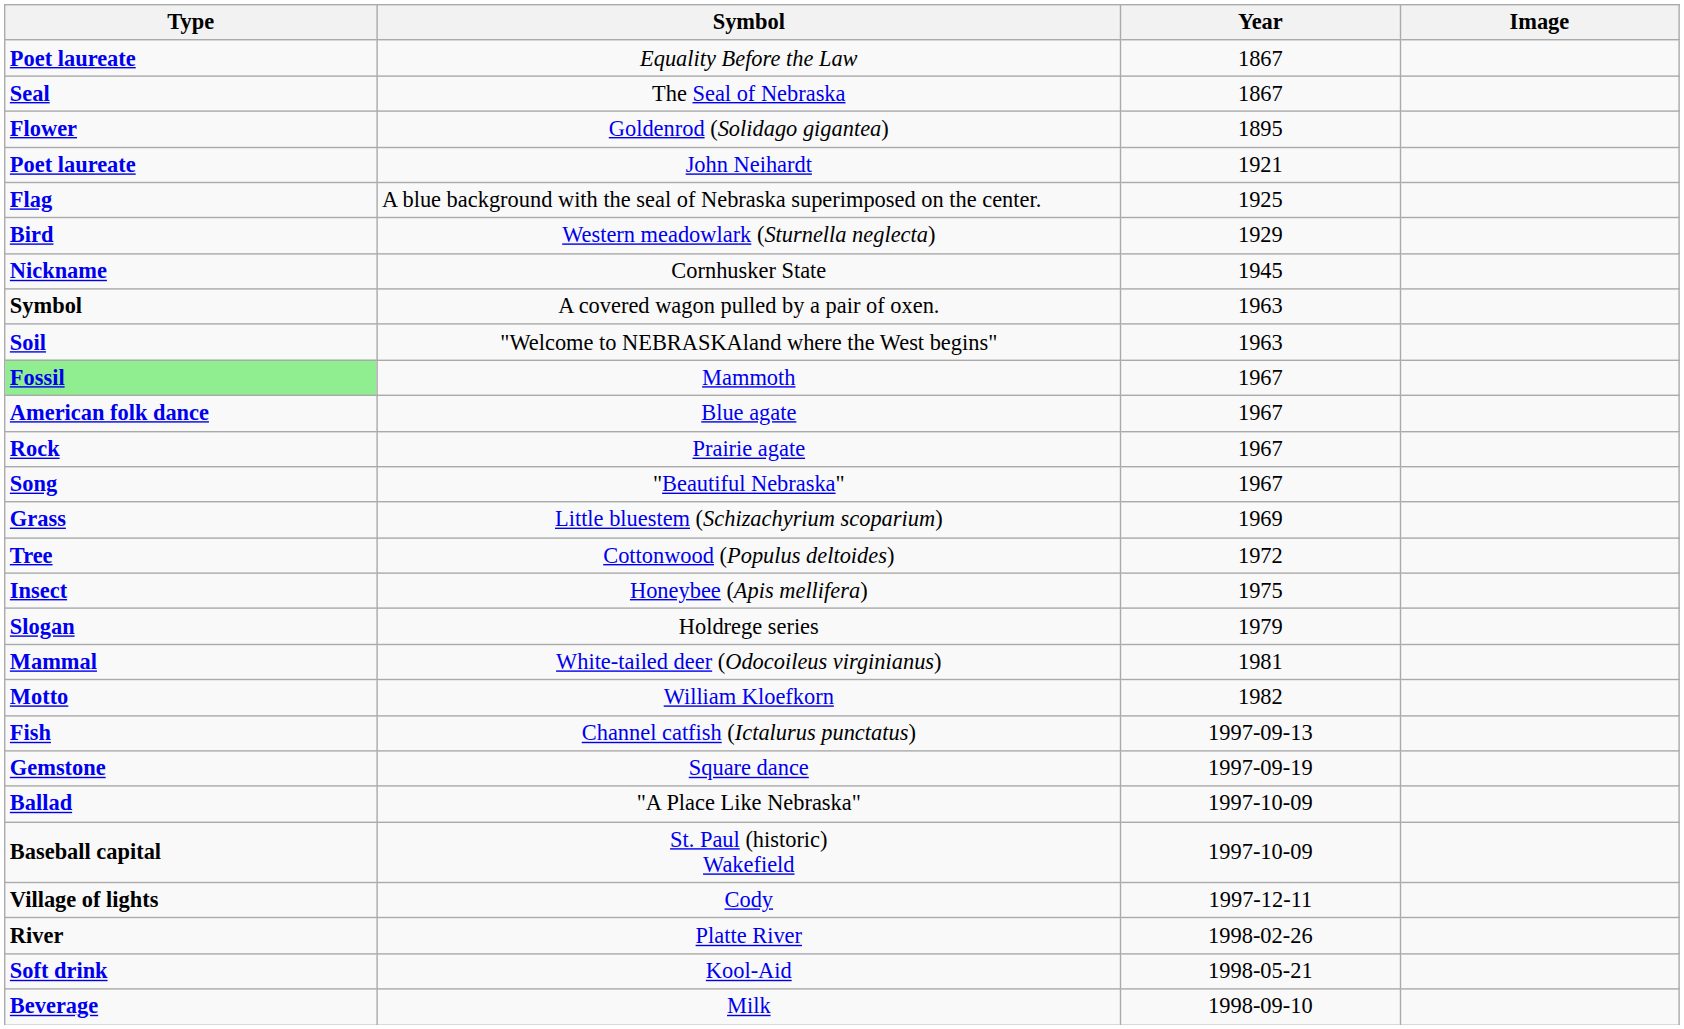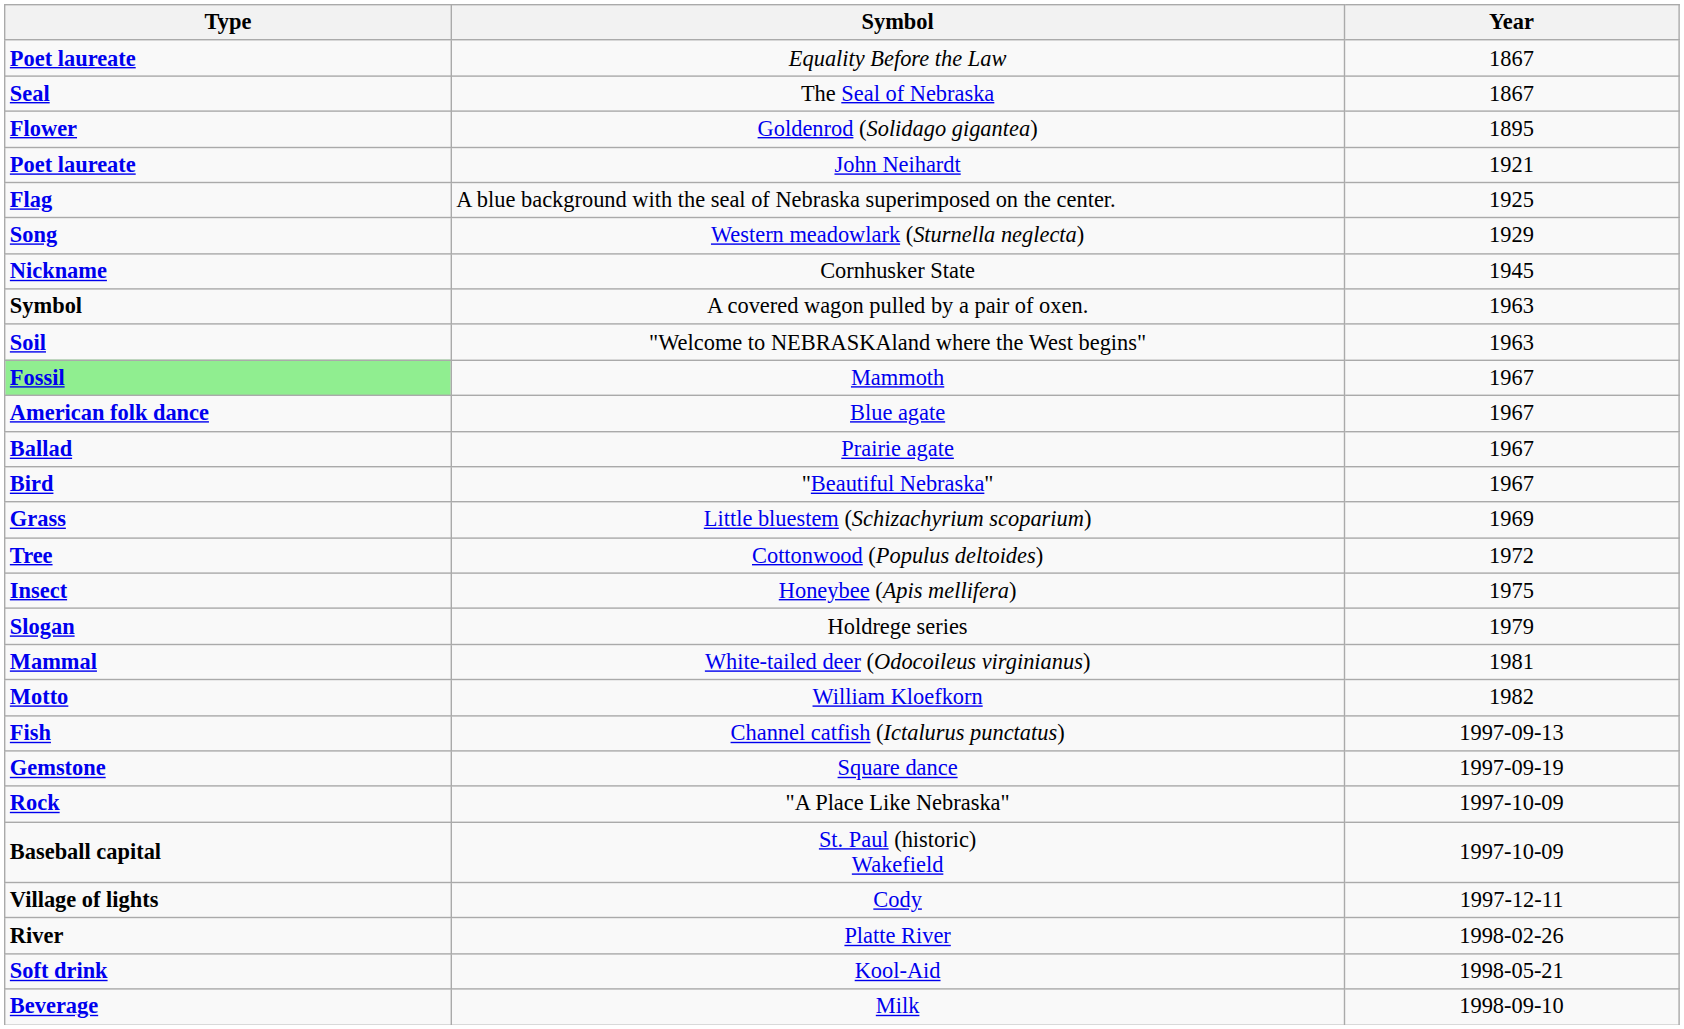 <table class="wikitable">
 <tr>
 <th width="20%">Type</th>
 <th width="40%">Symbol</th>
 <th width="15%">Year</th>
-<th width="15%">Image</th>
 </tr>
 <tr>
 <td><strong><a href='#'>Poet laureate</a></strong></td>
 <td align="center"><em>Equality Before the Law</em></td>
 <td align="center">1867</td>
-<td></td>
 </tr>
 <tr>
 <td><strong><a href='#'>Seal</a></strong></td>
 <td align="center">The <a href='#'>Seal of Nebraska</a></td>
 <td align="center">1867</td>
-<td align="center"></td>
 </tr>
 <tr>
 <td><strong><a href='#'>Flower</a></strong></td>
 <td align="center"><a href='#'>Goldenrod</a> (<em>Solidago gigantea</em>)</td>
 <td align="center">1895</td>
-<td align="center"></td>
 </tr>
 <tr>
 <td><strong><a href='#'>Poet laureate</a></strong></td>
 <td align="center"><a href='#'>John Neihardt</a></td>
 <td align="center">1921</td>
-<td align="center"></td>
 </tr>
 <tr>
 <td><strong><a href='#'>Flag</a></strong></td>
 <td>A blue background with the seal of Nebraska superimposed on the center.</td>
 <td align="center">1925</td>
-<td align="center"></td>
 </tr>
 <tr>
-<td><strong><a href='#'>Bird</a></strong></td>
+<td><strong><a href='#'>Song</a></strong></td>
 <td align="center"><a href='#'>Western meadowlark</a> (<em>Sturnella neglecta</em>)</td>
 <td align="center">1929</td>
-<td align="center"></td>
 </tr>
 <tr>
 <td><strong><a href='#'>Nickname</a></strong></td>
 <td align="center">Cornhusker State</td>
 <td align="center">1945</td>
-<td></td>
 </tr>
 <tr>
 <td><strong>Symbol</strong></td>
 <td align="center">A covered wagon pulled by a pair of oxen.</td>
 <td align="center">1963</td>
-<td align="center"></td>
 </tr>
 <tr>
 <td><strong><a href='#'>Soil</a></strong></td>
 <td align="center">"Welcome to NEBRASKAland where the West begins"</td>
 <td align="center">1963</td>
-<td align="center"></td>
 </tr>
 <tr>
 <td style="background: lightgreen;"><strong><a href='#'>Fossil</a></strong></td>
 <td align="center"><a href='#'>Mammoth</a></td>
 <td align="center">1967</td>
-<td align="center"></td>
 </tr>
 <tr>
 <td><strong><a href='#'>American folk dance</a></strong></td>
 <td align="center"><a href='#'>Blue agate</a></td>
 <td align="center">1967</td>
-<td align="center"></td>
 </tr>
 <tr>
-<td><strong><a href='#'>Rock</a></strong></td>
+<td><strong><a href='#'>Ballad</a></strong></td>
 <td align="center"><a href='#'>Prairie agate</a></td>
 <td align="center">1967</td>
-<td align="center"></td>
 </tr>
 <tr>
-<td><strong><a href='#'>Song</a></strong></td>
+<td><strong><a href='#'>Bird</a></strong></td>
 <td align="center">"<a href='#'>Beautiful Nebraska</a>"</td>
 <td align="center">1967</td>
-<td align="center"></td>
 </tr>
 <tr>
 <td><strong><a href='#'>Grass</a></strong></td>
 <td align="center"><a href='#'>Little bluestem</a> (<em>Schizachyrium scoparium</em>)</td>
 <td align="center">1969</td>
-<td align="center"></td>
 </tr>
 <tr>
 <td><strong><a href='#'>Tree</a></strong></td>
 <td align="center"><a href='#'>Cottonwood</a> (<em>Populus deltoides</em>)</td>
 <td align="center">1972</td>
-<td align="center"></td>
 </tr>
 <tr>
 <td><strong><a href='#'>Insect</a></strong></td>
 <td align="center"><a href='#'>Honeybee</a> (<em>Apis mellifera</em>)</td>
 <td align="center">1975</td>
-<td align="center"></td>
 </tr>
 <tr>
 <td><strong><a href='#'>Slogan</a></strong></td>
 <td align="center">Holdrege series</td>
 <td align="center">1979</td>
-<td align="center"></td>
 </tr>
 <tr>
 <td><strong><a href='#'>Mammal</a></strong></td>
 <td align="center"><a href='#'>White-tailed deer</a> (<em>Odocoileus virginianus</em>)</td>
 <td align="center">1981</td>
-<td align="center"></td>
 </tr>
 <tr>
 <td><strong><a href='#'>Motto</a></strong></td>
 <td align="center"><a href='#'>William Kloefkorn</a></td>
 <td align="center">1982</td>
-<td align="center"></td>
 </tr>
 <tr>
 <td><strong><a href='#'>Fish</a></strong></td>
 <td align="center"><a href='#'>Channel catfish</a> (<em>Ictalurus punctatus</em>)</td>
 <td align="center">1997-09-13</td>
-<td align="center"></td>
 </tr>
 <tr>
 <td><strong><a href='#'>Gemstone</a></strong></td>
 <td align="center"><a href='#'>Square dance</a></td>
 <td align="center">1997-09-19</td>
-<td align="center"></td>
 </tr>
 <tr>
-<td><strong><a href='#'>Ballad</a></strong></td>
+<td><strong><a href='#'>Rock</a></strong></td>
 <td align="center">"A Place Like Nebraska"</td>
 <td align="center">1997-10-09</td>
-<td align="center"></td>
 </tr>
 <tr>
 <td><strong>Baseball capital</strong></td>
 <td align="center"><a href='#'>St. Paul</a> (historic)<br><a href='#'>Wakefield</a></td>
 <td align="center">1997-10-09</td>
-<td align="center"></td>
 </tr>
 <tr>
 <td><strong>Village of lights</strong></td>
 <td align="center"><a href='#'>Cody</a></td>
 <td align="center">1997-12-11</td>
-<td align="center"></td>
 </tr>
 <tr>
 <td><strong>River</strong></td>
 <td align="center"><a href='#'>Platte River</a></td>
 <td align="center">1998-02-26</td>
-<td align="center"></td>
 </tr>
 <tr>
 <td><strong><a href='#'>Soft drink</a></strong></td>
 <td align="center"><a href='#'>Kool-Aid</a></td>
 <td align="center">1998-05-21</td>
-<td align="center"></td>
 </tr>
 <tr>
 <td><strong><a href='#'>Beverage</a></strong></td>
 <td align="center"><a href='#'>Milk</a></td>
 <td align="center">1998-09-10</td>
-<td align="center"></td>
 </tr>
 </table>
